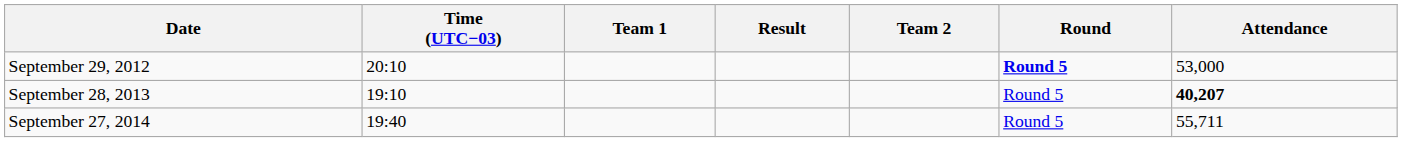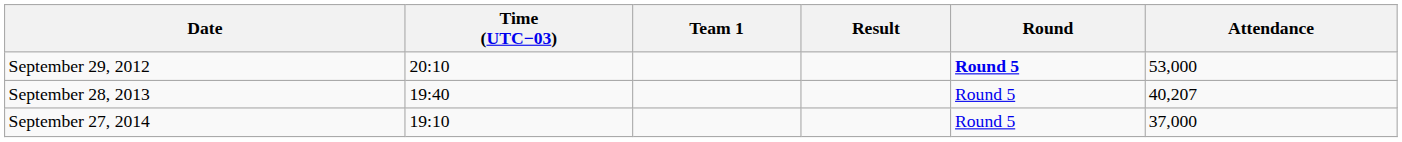 <table class="wikitable sortable" style="text-align:;" width="80%">
 <tr>
 <th>Date</th>
 <th>Time <br> (<a href='#'>UTC−03</a>)</th>
 <th>Team 1</th>
 <th>Result</th>
-<th>Team 2</th>
 <th>Round</th>
 <th>Attendance</th>
 </tr>
 <tr>
 <td>September 29, 2012</td>
 <td>20:10</td>
 <td></td>
 <td></td>
-<td></td>
 <td><strong><a href='#'>Round 5</a></strong></td>
 <td>53,000</td>
 </tr>
 <tr>
 <td>September 28, 2013</td>
+<td>19:40</td>
+<td></td>
+<td></td>
+<td><a href='#'>Round 5</a></td>
+<td>40,207</td>
+</tr>
+<tr>
+<td>September 27, 2014</td>
 <td>19:10</td>
 <td></td>
 <td></td>
-<td></td>
 <td><a href='#'>Round 5</a></td>
-<td><strong>40,207</strong></td>
-</tr>
-<tr>
-<td>September 27, 2014</td>
-<td>19:40</td>
-<td></td>
-<td></td>
-<td></td>
-<td><a href='#'>Round 5</a></td>
-<td>55,711</td>
+<td>37,000</td>
 </tr>
 </table>
